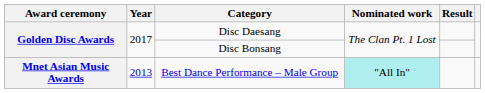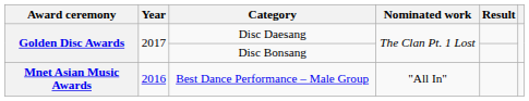 <table class="wikitable sortable plainrowheaders" style="text-align:center;">
 <tr>
 <th scope="col" style="width:10.5em">Award ceremony</th>
 <th scope="col">Year</th>
 <th scope="col" style="width:16.5em">Category</th>
 <th scope="col" style="width:8em">Nominated work</th>
 <th scope="col">Result</th>
 <th scope="col" class="unsortable"></th>
 </tr>
 <tr>
 <th scope="row" rowspan="2"><a href='#'>Golden Disc Awards</a></th>
 <td rowspan="2">2017</td>
 <td>Disc Daesang</td>
 <td rowspan="2"><em>The Clan Pt. 1 Lost</em></td>
 <td></td>
 <td rowspan="2"></td>
 </tr>
 <tr>
 <td>Disc Bonsang</td>
 <td></td>
 </tr>
 <tr>
 <th scope="row"><a href='#'>Mnet Asian Music Awards</a></th>
-<td><a href='#'>2013</a></td>
+<td><a href='#'>2016</a></td>
 <td><a href='#'>Best Dance Performance – Male Group</a></td>
-<td style="background: paleturquoise;">"All In"</td>
+<td>"All In"</td>
 <td></td>
 <td></td>
 </tr>
 </table>
